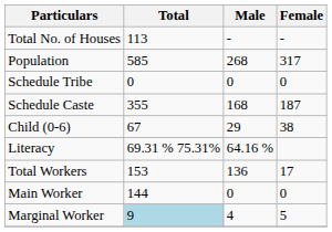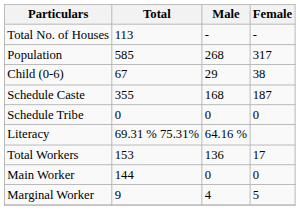 <table class="wikitable sortable">
 <tr>
 <th>Particulars</th>
 <th>Total</th>
 <th>Male</th>
 <th>Female</th>
 </tr>
 <tr>
 <td>Total No. of Houses</td>
 <td>113</td>
 <td>-</td>
 <td>-</td>
 </tr>
 <tr>
 <td>Population</td>
 <td>585</td>
 <td>268</td>
 <td>317</td>
 </tr>
 <tr>
-<td>Schedule Tribe</td>
-<td>0</td>
-<td>0</td>
-<td>0</td>
+<td>Child (0-6)</td>
+<td>67</td>
+<td>29</td>
+<td>38</td>
 </tr>
 <tr>
 <td>Schedule Caste</td>
 <td>355</td>
 <td>168</td>
 <td>187</td>
 </tr>
 <tr>
-<td>Child (0-6)</td>
-<td>67</td>
-<td>29</td>
-<td>38</td>
+<td>Schedule Tribe</td>
+<td>0</td>
+<td>0</td>
+<td>0</td>
 </tr>
 <tr>
 <td>Literacy</td>
 <td>69.31 %  75.31%</td>
 <td>64.16 %</td>
 </tr>
 <tr>
 <td>Total Workers</td>
 <td>153</td>
 <td>136</td>
 <td>17</td>
 </tr>
 <tr>
 <td>Main Worker</td>
 <td>144</td>
 <td>0</td>
 <td>0</td>
 </tr>
 <tr>
 <td>Marginal Worker</td>
-<td style="background: lightblue;">9</td>
+<td>9</td>
 <td>4</td>
 <td>5</td>
 </tr>
 <tr>
 </tr>
 </table>
